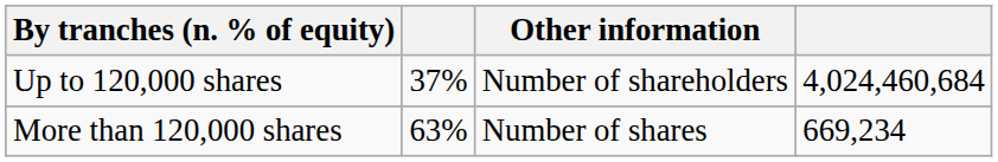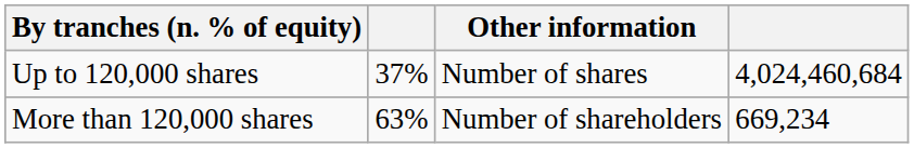 <table class="wikitable">
 <tr>
 <th>By tranches (n. % of equity)</th>
 <th></th>
 <th>Other information</th>
 <th></th>
 </tr>
 <tr>
 <td>Up to 120,000 shares</td>
 <td>37%</td>
-<td>Number of shareholders</td>
+<td>Number of shares</td>
 <td>4,024,460,684</td>
 </tr>
 <tr>
 <td>More than 120,000 shares</td>
 <td>63%</td>
-<td>Number of shares</td>
+<td>Number of shareholders</td>
 <td>669,234</td>
 </tr>
 </table>
